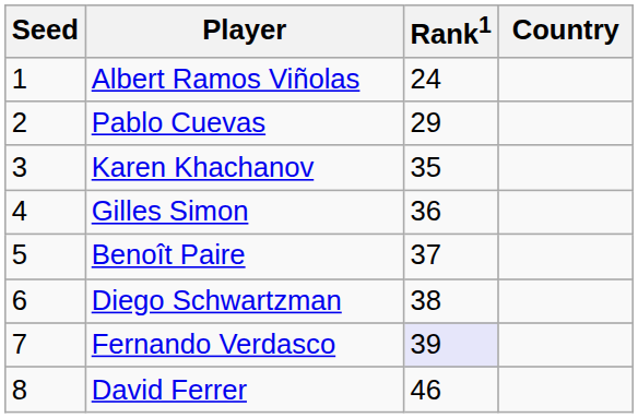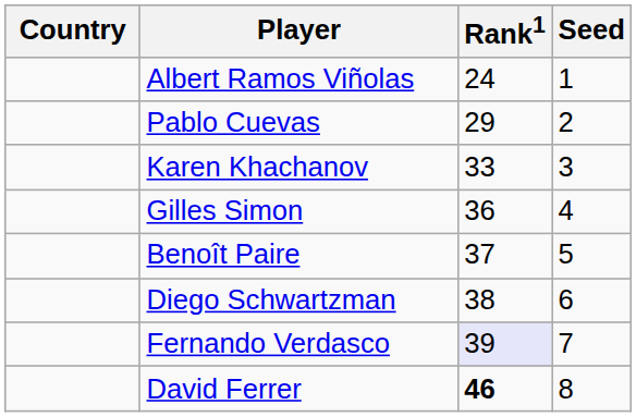 <table class="sortable wikitable">
 <tr>
-<th>Seed</th>
+<th width="70">Country</th>
 <th width="175">Player</th>
 <th>Rank<sup>1</sup></th>
-<th width="70">Country</th>
+<th>Seed</th>
 </tr>
 <tr>
-<td>1</td>
+<td></td>
 <td><a href='#'>Albert Ramos Viñolas</a></td>
 <td>24</td>
-<td></td>
+<td>1</td>
 </tr>
 <tr>
-<td>2</td>
+<td></td>
 <td><a href='#'>Pablo Cuevas</a></td>
 <td>29</td>
-<td></td>
+<td>2</td>
 </tr>
 <tr>
+<td></td>
+<td><a href='#'>Karen Khachanov</a></td>
+<td>33</td>
 <td>3</td>
-<td><a href='#'>Karen Khachanov</a></td>
-<td>35</td>
-<td></td>
 </tr>
 <tr>
-<td>4</td>
+<td></td>
 <td><a href='#'>Gilles Simon</a></td>
 <td>36</td>
-<td></td>
+<td>4</td>
 </tr>
 <tr>
-<td>5</td>
+<td></td>
 <td><a href='#'>Benoît Paire</a></td>
 <td>37</td>
-<td></td>
+<td>5</td>
 </tr>
 <tr>
-<td>6</td>
+<td></td>
 <td><a href='#'>Diego Schwartzman</a></td>
 <td>38</td>
-<td></td>
+<td>6</td>
 </tr>
 <tr>
-<td>7</td>
+<td></td>
 <td><a href='#'>Fernando Verdasco</a></td>
 <td style="background: lavender;">39</td>
-<td></td>
+<td>7</td>
 </tr>
 <tr>
+<td></td>
+<td><a href='#'>David Ferrer</a></td>
+<td><strong>46</strong></td>
 <td>8</td>
-<td><a href='#'>David Ferrer</a></td>
-<td>46</td>
-<td></td>
 </tr>
 </table>
